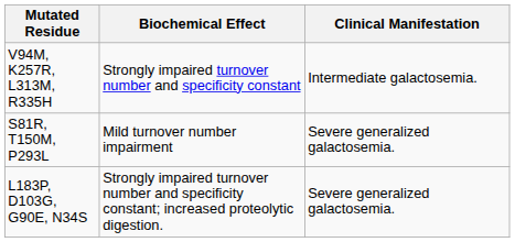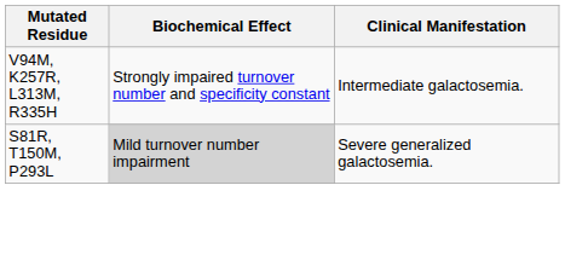 <table class="wikitable" margin= ".46em 0 0 .2em" border="1" cellpadding="2">
 <tr>
 <th width="100">Mutated Residue</th>
 <th width="225">Biochemical Effect</th>
 <th width="225">Clinical Manifestation</th>
 </tr>
 <tr>
 <td>V94M, K257R, L313M, R335H</td>
 <td>Strongly impaired <a href='#'>turnover number</a> and <a href='#'>specificity constant</a></td>
 <td>Intermediate galactosemia.</td>
 </tr>
 <tr>
 <td>S81R, T150M, P293L</td>
-<td>Mild turnover number impairment</td>
-<td>Severe generalized galactosemia.</td>
-</tr>
-<tr>
-<td>L183P, D103G, G90E, N34S</td>
-<td>Strongly impaired turnover number and specificity constant; increased proteolytic digestion.</td>
+<td style="background: lightgrey;">Mild turnover number impairment</td>
 <td>Severe generalized galactosemia.</td>
 </tr>
 </table>
